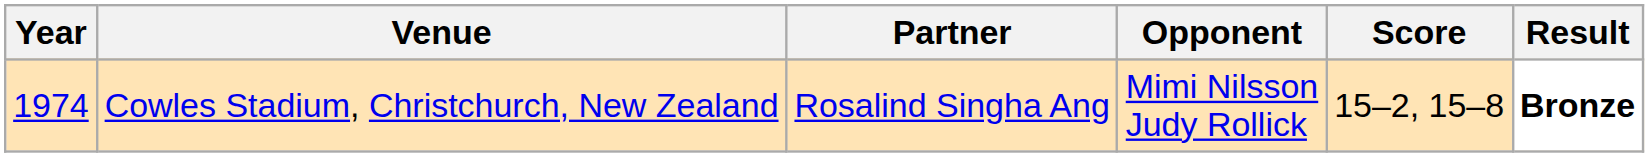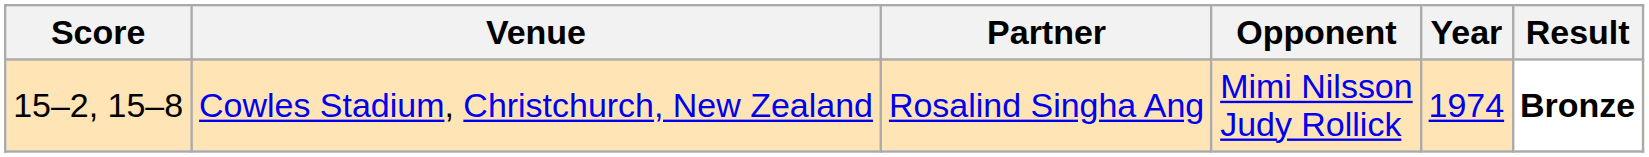 <table class="sortable wikitable" style="font-size: 90%;">
 <tr>
-<th>Year</th>
+<th>Score</th>
 <th>Venue</th>
 <th>Partner</th>
 <th>Opponent</th>
-<th>Score</th>
+<th>Year</th>
 <th>Result</th>
 </tr>
 <tr style="background:#FFE4B5">
-<td align="center"><a href='#'>1974</a></td>
+<td align="left">15–2, 15–8</td>
 <td align="left"><a href='#'>Cowles Stadium</a>, <a href='#'>Christchurch, New Zealand</a></td>
 <td align="left"> <a href='#'>Rosalind Singha Ang</a></td>
 <td align="left"> <a href='#'>Mimi Nilsson</a><br> <a href='#'>Judy Rollick</a></td>
-<td align="left">15–2, 15–8</td>
+<td align="center"><a href='#'>1974</a></td>
 <td style="text-align:left; background:white"> <strong>Bronze</strong></td>
 </tr>
 </table>
